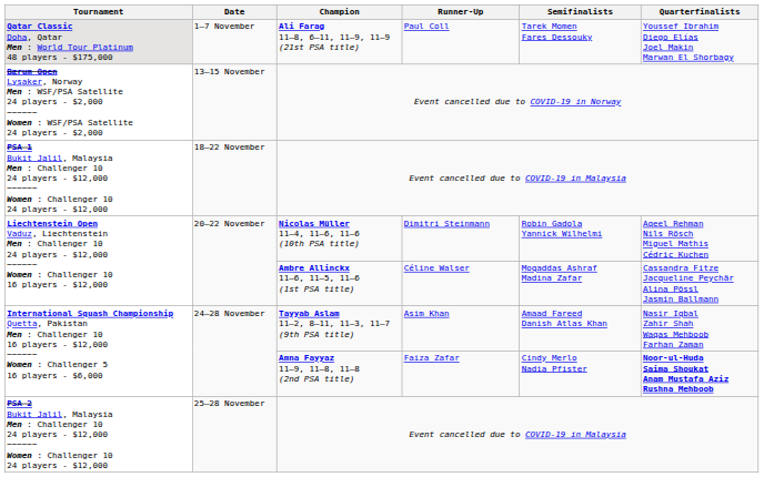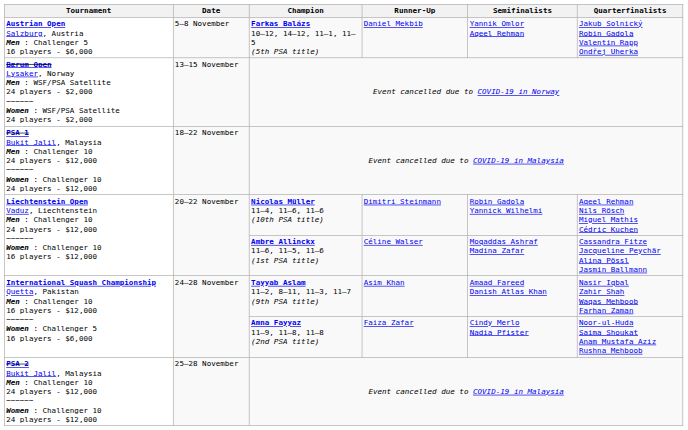 <table class="wikitable" style="font-size:88%">
 <tr>
 <th width=250>Tournament</th>
 <th width=110>Date</th>
 <th width=165>Champion</th>
 <th width=155>Runner-Up</th>
 <th width=160>Semifinalists</th>
 <th width=155>Quarterfinalists</th>
 </tr>
 <tr valign=top>
-<td style="background:#E5E4E2;"><strong><a href='#'>Qatar Classic</a></strong><br> <a href='#'>Doha</a>, Qatar<br><strong> <em>Men</em> </strong>: <a href='#'>World Tour Platinum</a><br>48 players - $175,000</td>
-<td>1–7 November</td>
-<td> <strong><a href='#'>Ali Farag</a></strong><br>11–8, 6–11, 11–9, 11–9<br><em>(21st PSA title)</em></td>
-<td> <a href='#'>Paul Coll</a></td>
-<td> <a href='#'>Tarek Momen</a><br> <a href='#'>Fares Dessouky</a></td>
-<td> <a href='#'>Youssef Ibrahim</a><br> <a href='#'>Diego Elías</a><br> <a href='#'>Joel Makin</a><br> <a href='#'>Marwan El Shorbagy</a></td>
+<td style="background:#fff;"><strong><a href='#'>Austrian Open</a></strong><br> <a href='#'>Salzburg</a>, Austria<br><strong> <em>Men</em> </strong>: Challenger 5<br>16 players - $6,000</td>
+<td>5–8 November</td>
+<td> <strong><a href='#'>Farkas Balázs</a></strong><br>10–12, 14–12, 11–1, 11–5<br><em>(5th PSA title)</em></td>
+<td> <a href='#'>Daniel Mekbib</a></td>
+<td> <a href='#'>Yannik Omlor</a><br> <a href='#'>Aqeel Rehman</a></td>
+<td> <a href='#'>Jakub Solnický</a><br> <a href='#'>Robin Gadola</a><br> <a href='#'>Valentin Rapp</a><br> <a href='#'>Ondřej Uherka</a></td>
 </tr>
 <tr valign=top>
 <td style="background:#fff;"><strong><s><a href='#'> Bærum Open</a></s></strong><br> <a href='#'>Lysaker</a>, Norway<br><strong> <em>Men</em> </strong>: WSF/PSA Satellite<br>24 players - $2,000<br>−−−−−−<br><strong> <em>Women</em> </strong>: WSF/PSA Satellite<br>24 players - $2,000</td>
 <td>13–15 November</td>
 <td colspan="4" style="vertical-align:middle; text-align:center;"><em>Event cancelled due to <a href='#'>COVID-19 in Norway</a></em></td>
 </tr>
 <tr valign=top>
 <td style="background:#fff;"><strong><s><a href='#'> PSA 1</a></s></strong><br> <a href='#'>Bukit Jalil</a>, Malaysia<br><strong> <em>Men</em> </strong>: Challenger 10<br>24 players - $12,000<br>−−−−−−<br><strong> <em>Women</em> </strong>: Challenger 10<br>24 players - $12,000</td>
 <td>18–22 November</td>
 <td colspan="4" style="vertical-align:middle; text-align:center;"><em>Event cancelled due to <a href='#'>COVID-19 in Malaysia</a></em></td>
 </tr>
 <tr valign=top>
 <td rowspan=2 style="background:#fff;"><strong><a href='#'>Liechtenstein Open</a></strong><br> <a href='#'>Vaduz</a>, Liechtenstein<br><strong> <em>Men</em> </strong>: Challenger 10<br>24 players - $12,000<br>−−−−−−<br><strong> <em>Women</em> </strong>: Challenger 10<br>16 players - $12,000</td>
 <td rowspan=2>20–22 November</td>
 <td> <strong><a href='#'>Nicolas Müller</a></strong><br>11–4, 11–6, 11–6<br><em>(10th PSA title)</em></td>
 <td> <a href='#'>Dimitri Steinmann</a></td>
 <td> <a href='#'>Robin Gadola</a><br> <a href='#'>Yannick Wilhelmi</a></td>
 <td> <a href='#'>Aqeel Rehman</a><br> <a href='#'>Nils Rösch</a><br> <a href='#'>Miguel Mathis</a><br> <a href='#'>Cédric Kuchen</a></td>
 </tr>
 <tr valign=top>
 <td> <strong><a href='#'>Ambre Allinckx</a></strong><br>11–6, 11–5, 11–6<br><em>(1st PSA title)</em></td>
 <td> <a href='#'>Céline Walser</a></td>
 <td> <a href='#'>Moqaddas Ashraf</a><br> <a href='#'>Madina Zafar</a></td>
 <td> <a href='#'>Cassandra Fitze</a><br> <a href='#'>Jacqueline Peychär</a><br> <a href='#'>Alina Pössl</a><br> <a href='#'>Jasmin Ballmann</a></td>
 </tr>
 <tr valign=top>
 <td rowspan=2 style="background:#fff;"><strong><a href='#'> International Squash Championship</a></strong><br> <a href='#'>Quetta</a>, Pakistan<br><strong> <em>Men</em> </strong>: Challenger 10<br>16 players - $12,000<br>−−−−−−<br><strong> <em>Women</em> </strong>: Challenger 5<br>16 players - $6,000</td>
 <td rowspan=2>24–28 November</td>
 <td> <strong><a href='#'>Tayyab Aslam</a></strong><br>11–2, 8–11, 11–3, 11–7<br><em>(9th PSA title)</em></td>
 <td> <a href='#'>Asim Khan</a></td>
 <td> <a href='#'>Amaad Fareed</a><br> <a href='#'>Danish Atlas Khan</a></td>
 <td> <a href='#'>Nasir Iqbal</a><br> <a href='#'>Zahir Shah</a><br> <a href='#'>Waqas Mehboob</a><br> <a href='#'>Farhan Zaman</a></td>
 </tr>
 <tr valign=top>
 <td> <strong><a href='#'>Amna Fayyaz</a></strong><br>11–9, 11–8, 11–8<br><em>(2nd PSA title)</em></td>
 <td> <a href='#'>Faiza Zafar</a></td>
 <td> <a href='#'>Cindy Merlo</a><br> <a href='#'>Nadia Pfister</a></td>
-<td><strong> <a href='#'>Noor-ul-Huda</a><br> <a href='#'>Saima Shoukat</a><br> <a href='#'>Anam Mustafa Aziz</a><br> <a href='#'>Rushna Mehboob</a></strong></td>
+<td> <a href='#'>Noor-ul-Huda</a><br> <a href='#'>Saima Shoukat</a><br> <a href='#'>Anam Mustafa Aziz</a><br> <a href='#'>Rushna Mehboob</a></td>
 </tr>
 <tr valign=top>
 <td style="background:#fff;"><strong><s><a href='#'> PSA 2</a></s></strong><br> <a href='#'>Bukit Jalil</a>, Malaysia<br><strong> <em>Men</em> </strong>: Challenger 10<br>24 players - $12,000<br>−−−−−−<br><strong> <em>Women</em> </strong>: Challenger 10<br>24 players - $12,000</td>
 <td>25–28 November</td>
 <td colspan="4" style="vertical-align:middle; text-align:center;"><em>Event cancelled due to <a href='#'>COVID-19 in Malaysia</a></em></td>
 </tr>
 </table>
